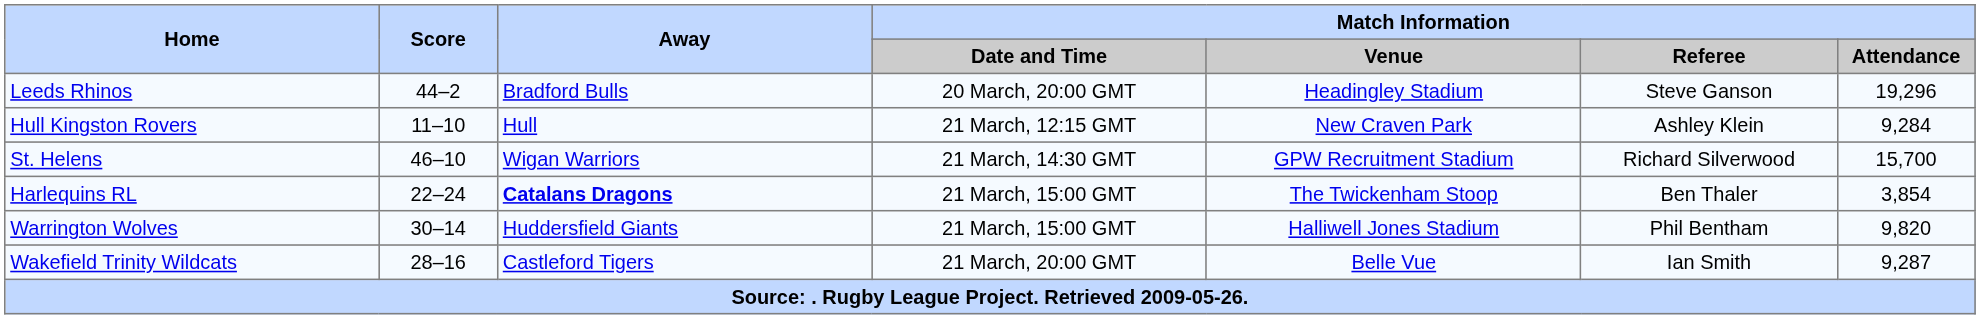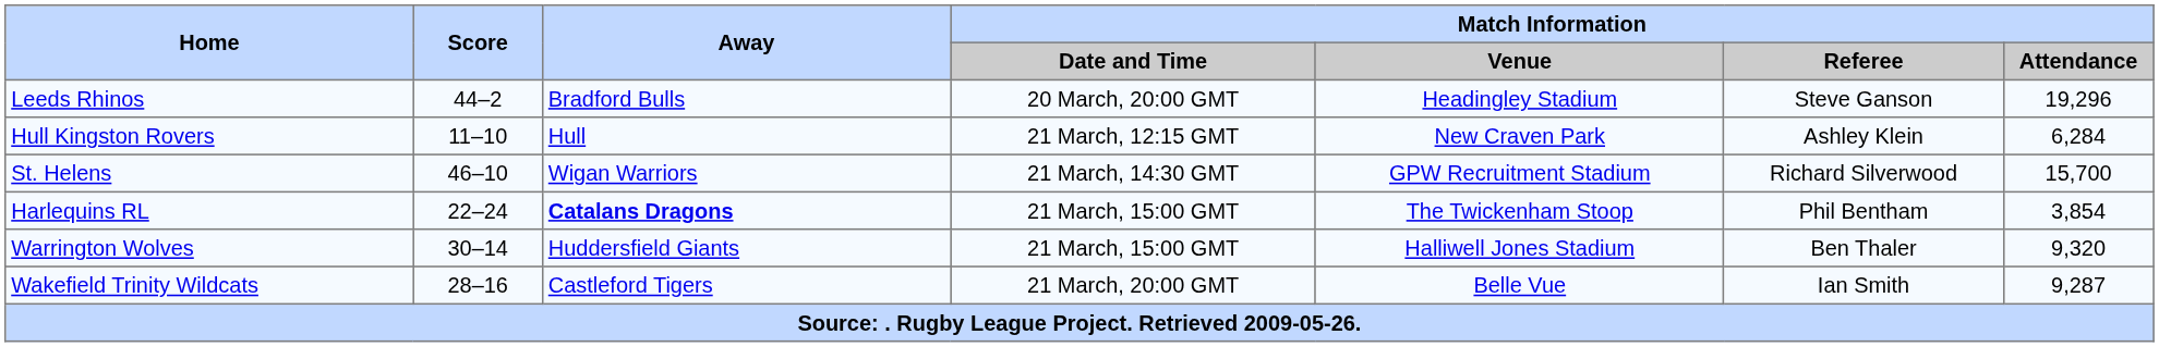 <table border="1" cellpadding="3" cellspacing="0" style="border-collapse:collapse; font-size:80%; text-align:center; width:100%;">
 <tr style="background:#c1d8ff;">
 <th rowspan="2" style="width:19%;">Home</th>
 <th rowspan="2" style="width:6%;">Score</th>
 <th rowspan="2" style="width:19%;">Away</th>
 <th colspan=6>Match Information</th>
 </tr>
 <tr style="background:#ccc;">
 <th width=17%>Date and Time</th>
 <th width=19%>Venue</th>
 <th width=13%>Referee</th>
 <th width=7%>Attendance</th>
 </tr>
 <tr style="background:#f5faff;">
 <td align=left> <a href='#'>Leeds Rhinos</a></td>
 <td>44–2</td>
 <td align=left> <a href='#'>Bradford Bulls</a></td>
 <td>20 March, 20:00 GMT</td>
 <td><a href='#'>Headingley Stadium</a></td>
 <td>Steve Ganson</td>
 <td>19,296</td>
 </tr>
 <tr style="background:#f5faff;">
 <td align=left> <a href='#'>Hull Kingston Rovers</a></td>
 <td>11–10</td>
 <td align=left> <a href='#'>Hull</a></td>
 <td>21 March, 12:15 GMT</td>
 <td><a href='#'>New Craven Park</a></td>
 <td>Ashley Klein</td>
-<td>9,284</td>
+<td>6,284</td>
 </tr>
 <tr style="background:#f5faff;">
 <td align=left> <a href='#'>St. Helens</a></td>
 <td>46–10</td>
 <td align=left> <a href='#'>Wigan Warriors</a></td>
 <td>21 March, 14:30 GMT</td>
 <td><a href='#'>GPW Recruitment Stadium</a></td>
 <td>Richard Silverwood</td>
 <td>15,700</td>
 </tr>
 <tr style="background:#f5faff;">
 <td align=left> <a href='#'>Harlequins RL</a></td>
 <td>22–24</td>
 <td align=left><strong> <a href='#'>Catalans Dragons</a></strong></td>
 <td>21 March, 15:00 GMT</td>
 <td><a href='#'>The Twickenham Stoop</a></td>
-<td>Ben Thaler</td>
+<td>Phil Bentham</td>
 <td>3,854</td>
 </tr>
 <tr style="background:#f5faff;">
 <td align=left> <a href='#'>Warrington Wolves</a></td>
 <td>30–14</td>
 <td align=left> <a href='#'>Huddersfield Giants</a></td>
 <td>21 March, 15:00 GMT</td>
 <td><a href='#'>Halliwell Jones Stadium</a></td>
-<td>Phil Bentham</td>
-<td>9,820</td>
+<td>Ben Thaler</td>
+<td>9,320</td>
 </tr>
 <tr style="background:#f5faff;">
 <td align=left> <a href='#'>Wakefield Trinity Wildcats</a></td>
 <td>28–16</td>
 <td align=left> <a href='#'>Castleford Tigers</a></td>
 <td>21 March, 20:00 GMT</td>
 <td><a href='#'>Belle Vue</a></td>
 <td>Ian Smith</td>
 <td>9,287</td>
 </tr>
 <tr style="background:#c1d8ff;">
 <th colspan=10>Source: . Rugby League Project. Retrieved 2009-05-26.</th>
 </tr>
 </table>
